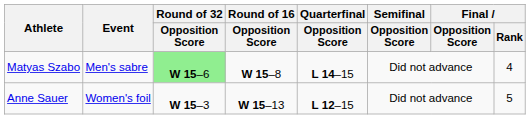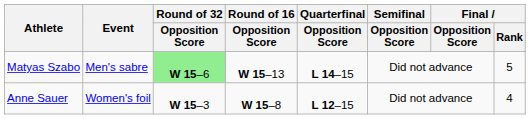 <table class="wikitable" style="font-size:90%">
 <tr>
 <th rowspan="2">Athlete</th>
 <th rowspan="2">Event</th>
 <th>Round of 32</th>
 <th>Round of 16</th>
 <th>Quarterfinal</th>
 <th>Semifinal</th>
 <th colspan=2>Final / </th>
 </tr>
 <tr style="font-size:95%">
 <th>Opposition <br> Score</th>
 <th>Opposition <br> Score</th>
 <th>Opposition <br> Score</th>
 <th>Opposition <br> Score</th>
 <th>Opposition <br> Score</th>
 <th>Rank</th>
 </tr>
 <tr align=center>
 <td align=left><a href='#'>Matyas Szabo</a></td>
 <td align=left><a href='#'>Men's sabre</a></td>
 <td style="background: lightgreen;"><br><strong>W</strong> <strong>15</strong>–6</td>
-<td><br><strong>W</strong> <strong>15</strong>–8</td>
+<td><br><strong>W</strong> <strong>15</strong>–13</td>
 <td><br><strong>L</strong> <strong>14</strong>–15</td>
 <td colspan=2>Did not advance</td>
-<td>4</td>
+<td>5</td>
 </tr>
 <tr align=center>
 <td align=left><a href='#'>Anne Sauer</a></td>
 <td align=left><a href='#'>Women's foil</a></td>
 <td><br><strong>W</strong> <strong>15</strong>–3</td>
-<td><br><strong>W</strong> <strong>15</strong>–13</td>
+<td><br><strong>W</strong> <strong>15</strong>–8</td>
 <td><br><strong>L</strong> <strong>12</strong>–15</td>
 <td colspan=2>Did not advance</td>
-<td>5</td>
+<td>4</td>
 </tr>
 </table>
